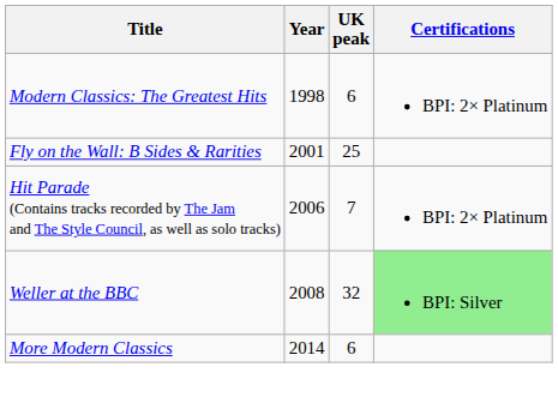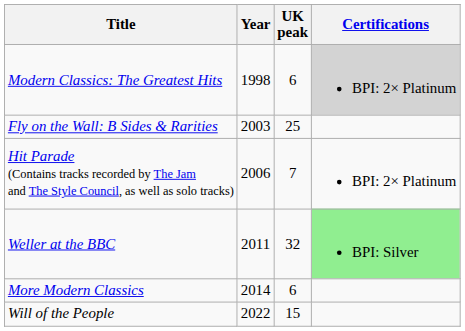 <table class="wikitable">
 <tr>
 <th>Title</th>
 <th>Year</th>
 <th>UK<br>peak<br></th>
 <th><a href='#'>Certifications</a></th>
 </tr>
 <tr>
 <td><em><a href='#'>Modern Classics: The Greatest Hits</a></em></td>
 <td style="text-align:center;">1998</td>
 <td style="text-align:center;">6</td>
-<td><br><ul><li>BPI: 2× Platinum</li></ul></td>
+<td style="background: lightgrey;"><br><ul><li>BPI: 2× Platinum</li></ul></td>
 </tr>
 <tr>
 <td><em><a href='#'>Fly on the Wall: B Sides & Rarities</a></em></td>
-<td style="text-align:center;">2001</td>
+<td style="text-align:center;">2003</td>
 <td style="text-align:center;">25</td>
 <td></td>
 </tr>
 <tr>
 <td><em><a href='#'>Hit Parade</a></em><br><small>(Contains tracks recorded by <a href='#'>The Jam</a><br>and <a href='#'>The Style Council</a>, as well as solo tracks)</small></td>
 <td style="text-align:center;">2006</td>
 <td style="text-align:center;">7</td>
 <td><br><ul><li>BPI: 2× Platinum</li></ul></td>
 </tr>
 <tr>
 <td><em><a href='#'>Weller at the BBC</a></em></td>
-<td style="text-align:center;">2008</td>
+<td style="text-align:center;">2011</td>
 <td style="text-align:center;">32</td>
 <td style="background: lightgreen;"><br><ul><li>BPI: Silver</li></ul></td>
 </tr>
 <tr>
 <td><em><a href='#'>More Modern Classics</a></em></td>
 <td style="text-align:center;">2014</td>
 <td style="text-align:center;">6</td>
 <td></td>
 </tr>
+<tr>
+<td><em>Will of the People</em></td>
+<td style="text-align:center;">2022</td>
+<td style="text-align:center;">15</td>
+<td></td>
+</tr>
 </table>
